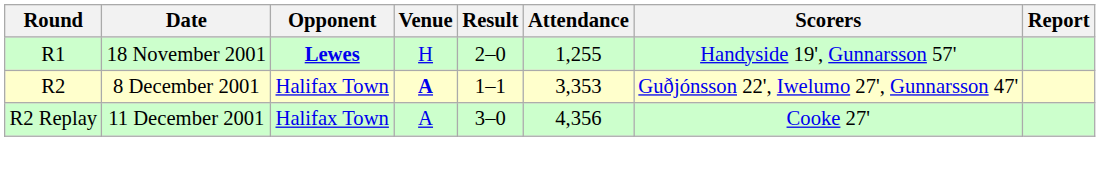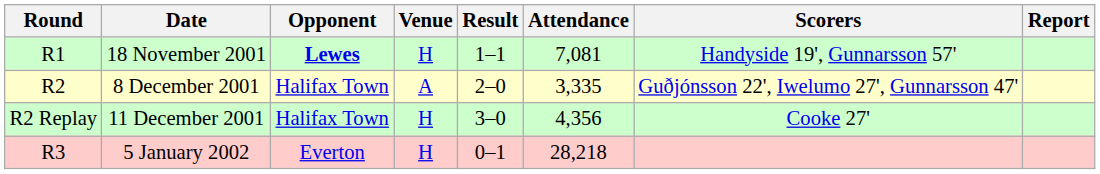 <table class="wikitable" style="text-align:center;">
 <tr>
 <th>Round</th>
 <th>Date</th>
 <th>Opponent</th>
 <th>Venue</th>
 <th>Result</th>
 <th>Attendance</th>
 <th>Scorers</th>
 <th>Report</th>
 </tr>
 <tr style="background:#CCFFCC;">
 <td>R1</td>
 <td>18 November 2001</td>
 <td><strong><a href='#'>Lewes</a></strong></td>
 <td><a href='#'>H</a></td>
-<td>2–0</td>
-<td>1,255</td>
+<td>1–1</td>
+<td>7,081</td>
 <td><a href='#'>Handyside</a> 19', <a href='#'>Gunnarsson</a> 57'</td>
 <td></td>
 </tr>
 <tr style="background:#FFFFCC;">
 <td>R2</td>
 <td>8 December 2001</td>
 <td><a href='#'>Halifax Town</a></td>
-<td><strong><a href='#'>A</a></strong></td>
-<td>1–1</td>
-<td>3,353</td>
+<td><a href='#'>A</a></td>
+<td>2–0</td>
+<td>3,335</td>
 <td><a href='#'>Guðjónsson</a> 22', <a href='#'>Iwelumo</a> 27', <a href='#'>Gunnarsson</a> 47'</td>
 <td></td>
 </tr>
 <tr style="background:#CCFFCC;">
 <td>R2 Replay</td>
 <td>11 December 2001</td>
 <td><a href='#'>Halifax Town</a></td>
-<td><a href='#'>A</a></td>
+<td><a href='#'>H</a></td>
 <td>3–0</td>
 <td>4,356</td>
 <td><a href='#'>Cooke</a> 27'</td>
 <td></td>
 </tr>
+<tr style="background:#FFCCCC;">
+<td>R3</td>
+<td>5 January 2002</td>
+<td><a href='#'>Everton</a></td>
+<td><a href='#'>H</a></td>
+<td>0–1</td>
+<td>28,218</td>
+<td></td>
+<td></td>
+</tr>
 </table>
